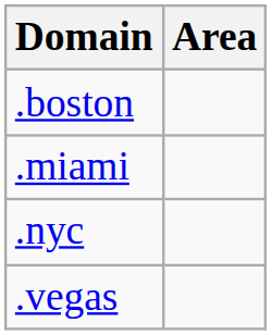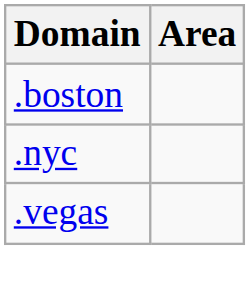 <table class="wikitable">
 <tr>
 <th>Domain</th>
 <th>Area</th>
 </tr>
 <tr>
 <td><a href='#'>.boston</a></td>
-<td></td>
-</tr>
-<tr>
-<td><a href='#'>.miami</a></td>
 <td></td>
 </tr>
 <tr>
 <td><a href='#'>.nyc</a></td>
 <td></td>
 </tr>
 <tr>
 <td><a href='#'>.vegas</a></td>
 <td></td>
 </tr>
 </table>
